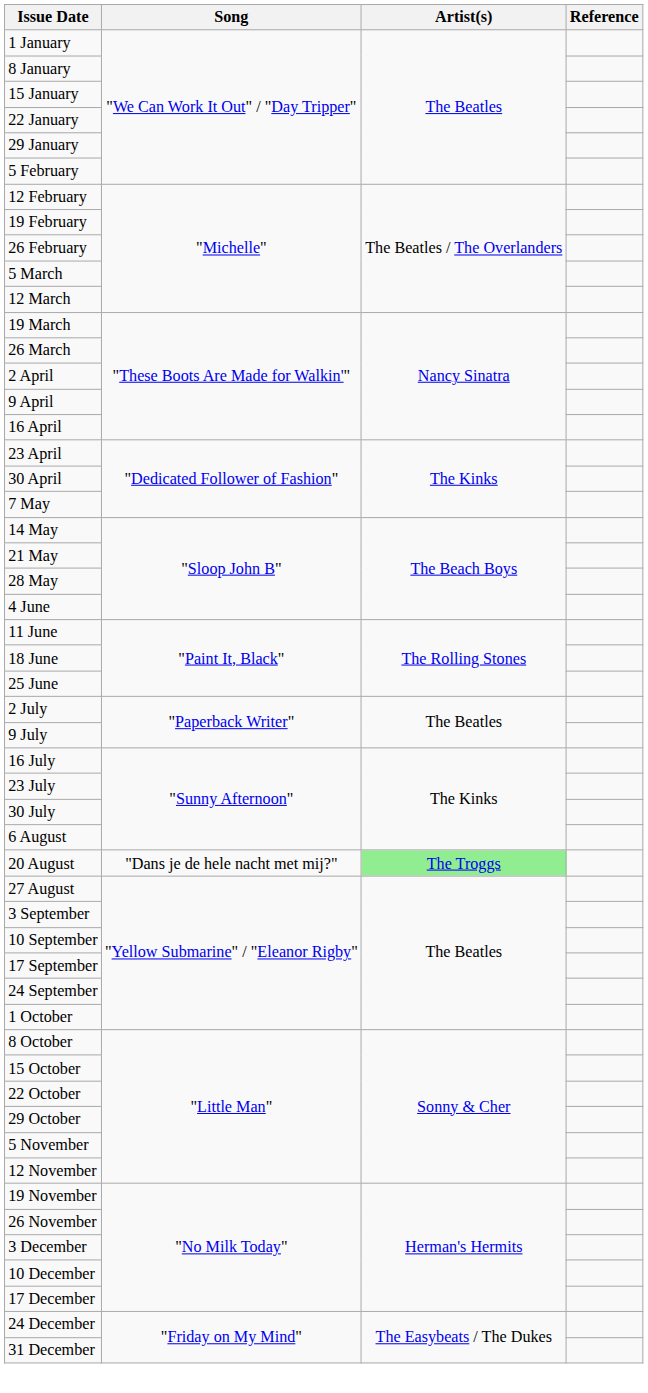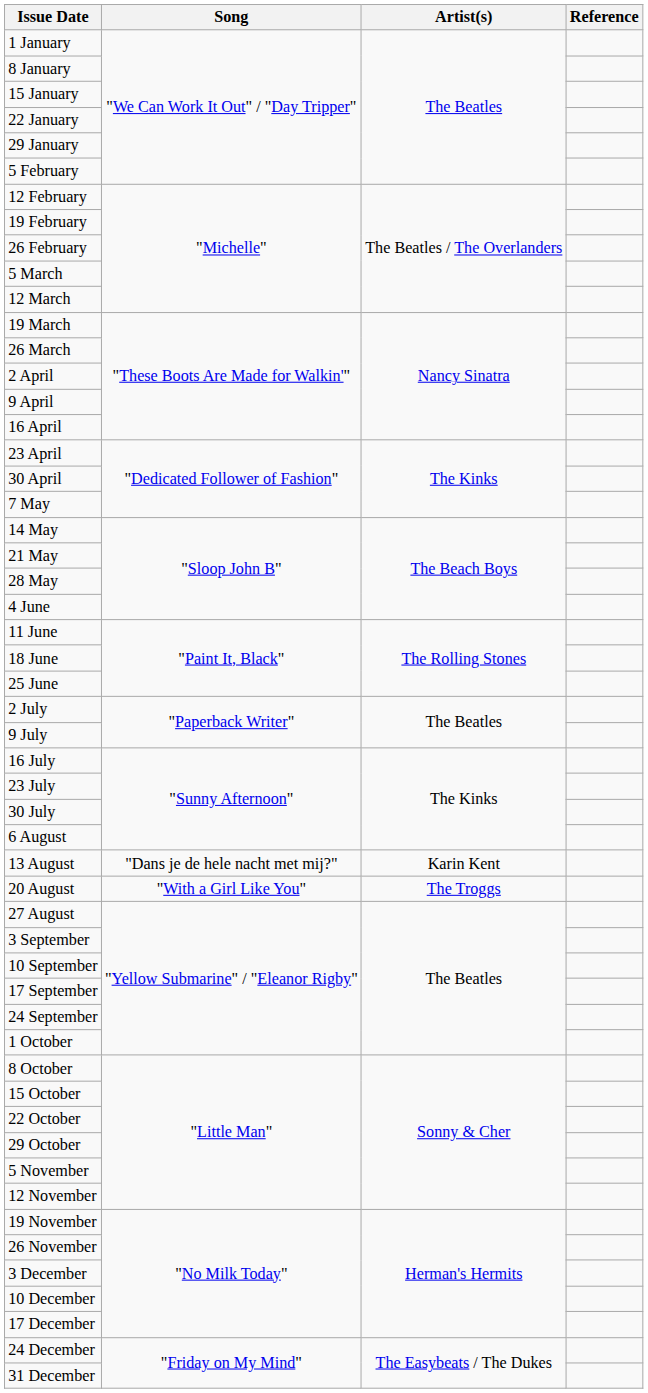 <table class="wikitable">
 <tr>
 <th align="center">Issue Date</th>
 <th align="center">Song</th>
 <th align="center">Artist(s)</th>
 <th align="center">Reference</th>
 </tr>
 <tr>
 <td>1 January</td>
 <td align="center" rowspan="6">"<a href='#'>We Can Work It Out</a>" / "<a href='#'>Day Tripper</a>"</td>
 <td align="center" rowspan="6"><a href='#'>The Beatles</a></td>
 <td align="center"></td>
 </tr>
 <tr>
 <td>8 January</td>
 <td align="center"></td>
 </tr>
 <tr>
 <td>15 January</td>
 <td align="center"></td>
 </tr>
 <tr>
 <td>22 January</td>
 <td align="center"></td>
 </tr>
 <tr>
 <td>29 January</td>
 <td align="center"></td>
 </tr>
 <tr>
 <td>5 February</td>
 <td align="center"></td>
 </tr>
 <tr>
 <td>12 February</td>
 <td align="center" rowspan="5">"<a href='#'>Michelle</a>"</td>
 <td align="center" rowspan="5">The Beatles / <a href='#'>The Overlanders</a></td>
 <td align="center"></td>
 </tr>
 <tr>
 <td>19 February</td>
 <td align="center"></td>
 </tr>
 <tr>
 <td>26 February</td>
 <td align="center"></td>
 </tr>
 <tr>
 <td>5 March</td>
 <td align="center"></td>
 </tr>
 <tr>
 <td>12 March</td>
 <td align="center"></td>
 </tr>
 <tr>
 <td>19 March</td>
 <td align="center" rowspan="5">"<a href='#'>These Boots Are Made for Walkin'</a>"</td>
 <td align="center" rowspan="5"><a href='#'>Nancy Sinatra</a></td>
 <td align="center"></td>
 </tr>
 <tr>
 <td>26 March</td>
 <td align="center"></td>
 </tr>
 <tr>
 <td>2 April</td>
 <td align="center"></td>
 </tr>
 <tr>
 <td>9 April</td>
 <td align="center"></td>
 </tr>
 <tr>
 <td>16 April</td>
 <td align="center"></td>
 </tr>
 <tr>
 <td>23 April</td>
 <td align="center" rowspan="3">"<a href='#'>Dedicated Follower of Fashion</a>"</td>
 <td align="center" rowspan="3"><a href='#'>The Kinks</a></td>
 <td align="center"></td>
 </tr>
 <tr>
 <td>30 April</td>
 <td align="center"></td>
 </tr>
 <tr>
 <td>7 May</td>
 <td align="center"></td>
 </tr>
 <tr>
 <td>14 May</td>
 <td align="center" rowspan="4">"<a href='#'>Sloop John B</a>"</td>
 <td align="center" rowspan="4"><a href='#'>The Beach Boys</a></td>
 <td align="center"></td>
 </tr>
 <tr>
 <td>21 May</td>
 <td align="center"></td>
 </tr>
 <tr>
 <td>28 May</td>
 <td align="center"></td>
 </tr>
 <tr>
 <td>4 June</td>
 <td align="center"></td>
 </tr>
 <tr>
 <td>11 June</td>
 <td align="center" rowspan="3">"<a href='#'>Paint It, Black</a>"</td>
 <td align="center" rowspan="3"><a href='#'>The Rolling Stones</a></td>
 <td align="center"></td>
 </tr>
 <tr>
 <td>18 June</td>
 <td align="center"></td>
 </tr>
 <tr>
 <td>25 June</td>
 <td align="center"></td>
 </tr>
 <tr>
 <td>2 July</td>
 <td align="center" rowspan="2">"<a href='#'>Paperback Writer</a>"</td>
 <td align="center" rowspan="2">The Beatles</td>
 <td align="center"></td>
 </tr>
 <tr>
 <td>9 July</td>
 <td align="center"></td>
 </tr>
 <tr>
 <td>16 July</td>
 <td align="center" rowspan="4">"<a href='#'>Sunny Afternoon</a>"</td>
 <td align="center" rowspan="4">The Kinks</td>
 <td align="center"></td>
 </tr>
 <tr>
 <td>23 July</td>
 <td align="center"></td>
 </tr>
 <tr>
 <td>30 July</td>
 <td align="center"></td>
 </tr>
 <tr>
 <td>6 August</td>
 <td align="center"></td>
 </tr>
 <tr>
+<td>13 August</td>
+<td align="center">"Dans je de hele nacht met mij?"</td>
+<td align="center">Karin Kent</td>
+<td align="center"></td>
+</tr>
+<tr>
 <td>20 August</td>
-<td align="center">"Dans je de hele nacht met mij?"</td>
-<td align="center" style="background: lightgreen;"><a href='#'>The Troggs</a></td>
+<td align="center">"<a href='#'>With a Girl Like You</a>"</td>
+<td align="center"><a href='#'>The Troggs</a></td>
 <td align="center"></td>
 </tr>
 <tr>
 <td>27 August</td>
 <td align="center" rowspan="6">"<a href='#'>Yellow Submarine</a>" / "<a href='#'>Eleanor Rigby</a>"</td>
 <td align="center" rowspan="6">The Beatles</td>
 <td align="center"></td>
 </tr>
 <tr>
 <td>3 September</td>
 <td align="center"></td>
 </tr>
 <tr>
 <td>10 September</td>
 <td align="center"></td>
 </tr>
 <tr>
 <td>17 September</td>
 <td align="center"></td>
 </tr>
 <tr>
 <td>24 September</td>
 <td align="center"></td>
 </tr>
 <tr>
 <td>1 October</td>
 <td align="center"></td>
 </tr>
 <tr>
 <td>8 October</td>
 <td align="center" rowspan="6">"<a href='#'>Little Man</a>"</td>
 <td align="center" rowspan="6"><a href='#'>Sonny & Cher</a></td>
 <td align="center"></td>
 </tr>
 <tr>
 <td>15 October</td>
 <td align="center"></td>
 </tr>
 <tr>
 <td>22 October</td>
 <td align="center"></td>
 </tr>
 <tr>
 <td>29 October</td>
 <td align="center"></td>
 </tr>
 <tr>
 <td>5 November</td>
 <td align="center"></td>
 </tr>
 <tr>
 <td>12 November</td>
 <td align="center"></td>
 </tr>
 <tr>
 <td>19 November</td>
 <td align="center" rowspan="5">"<a href='#'>No Milk Today</a>"</td>
 <td align="center" rowspan="5"><a href='#'>Herman's Hermits</a></td>
 <td align="center"></td>
 </tr>
 <tr>
 <td>26 November</td>
 <td align="center"></td>
 </tr>
 <tr>
 <td>3 December</td>
 <td align="center"></td>
 </tr>
 <tr>
 <td>10 December</td>
 <td align="center"></td>
 </tr>
 <tr>
 <td>17 December</td>
 <td align="center"></td>
 </tr>
 <tr>
 <td>24 December</td>
 <td align="center" rowspan="2">"<a href='#'>Friday on My Mind</a>"</td>
 <td align="center" rowspan="2"><a href='#'>The Easybeats</a> / The Dukes</td>
 <td align="center"></td>
 </tr>
 <tr>
 <td>31 December</td>
 <td align="center"></td>
 </tr>
 </table>
